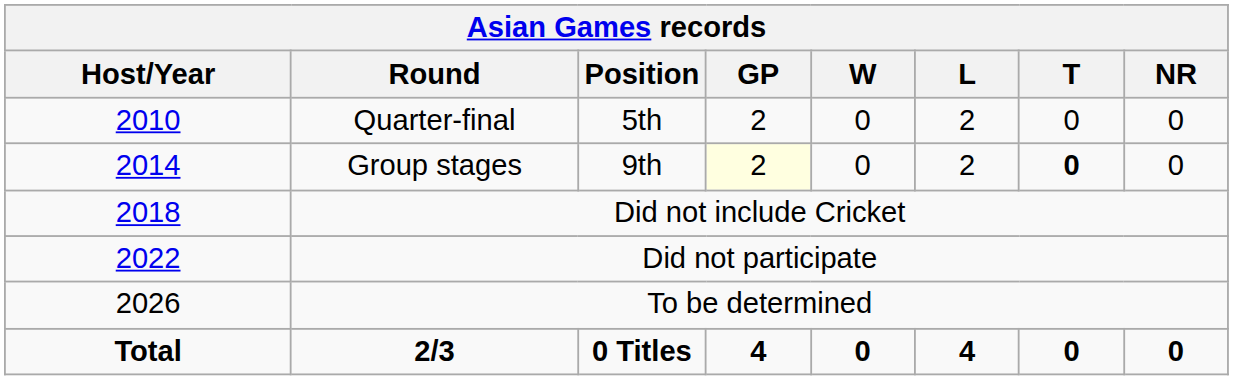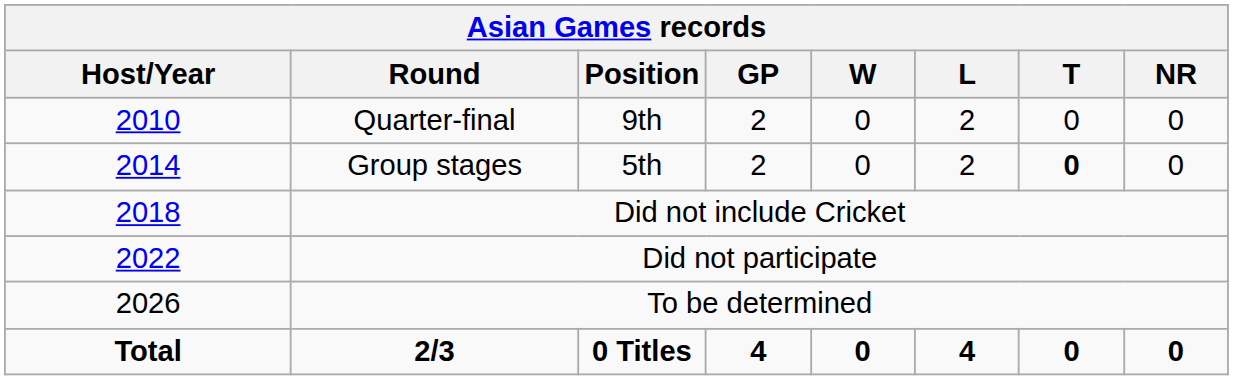 <table class="wikitable" style="text-align: center;">
 <tr>
 <th colspan=8><a href='#'>Asian Games</a> records</th>
 </tr>
 <tr>
 <th width=150>Host/Year</th>
 <th width=150>Round</th>
 <th width=50>Position</th>
 <th width=50>GP</th>
 <th width=50>W</th>
 <th width=50>L</th>
 <th width=50>T</th>
 <th width=50>NR</th>
 </tr>
 <tr>
 <td> <a href='#'>2010</a></td>
 <td>Quarter-final</td>
-<td>5th</td>
+<td>9th</td>
 <td>2</td>
 <td>0</td>
 <td>2</td>
 <td>0</td>
 <td>0</td>
 </tr>
 <tr>
 <td> <a href='#'>2014</a></td>
 <td>Group stages</td>
-<td>9th</td>
-<td style="background: lightyellow;">2</td>
+<td>5th</td>
+<td>2</td>
 <td>0</td>
 <td>2</td>
 <td><strong>0</strong></td>
 <td>0</td>
 </tr>
 <tr>
 <td> <a href='#'>2018</a></td>
 <td colspan=8>Did not include Cricket</td>
 </tr>
 <tr>
 <td> <a href='#'>2022</a></td>
 <td colspan=8>Did not participate</td>
 </tr>
 <tr>
 <td> 2026</td>
 <td colspan=8>To be determined</td>
 </tr>
 <tr>
 <td><strong>Total</strong></td>
 <td><strong>2/3</strong></td>
 <td><strong>0 Titles</strong></td>
 <td><strong>4</strong></td>
 <td><strong>0</strong></td>
 <td><strong>4</strong></td>
 <td><strong>0</strong></td>
 <td><strong>0</strong></td>
 </tr>
 </table>
